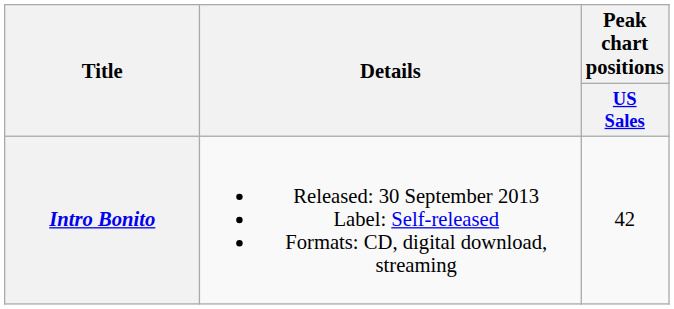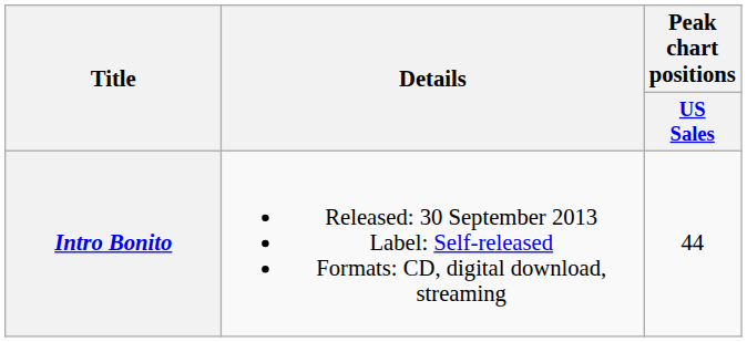 <table class="wikitable plainrowheaders" style="text-align:center;">
 <tr>
 <th scope="col" rowspan="2" style="width:9em;">Title</th>
 <th scope="col" rowspan="2" style="width:18em;">Details</th>
 <th scope="col" colspan="1">Peak chart positions</th>
 </tr>
 <tr>
 <th scope="col" style="width:2.5em;font-size:90%;"><a href='#'>US<br>Sales</a><br></th>
 </tr>
 <tr>
 <th scope="row"><em><a href='#'>Intro Bonito</a></em></th>
 <td><br><ul><li>Released: 30 September 2013</li><li>Label: <a href='#'>Self-released</a></li><li>Formats: CD, digital download, streaming</li></ul></td>
-<td>42</td>
+<td>44</td>
 </tr>
 </table>
